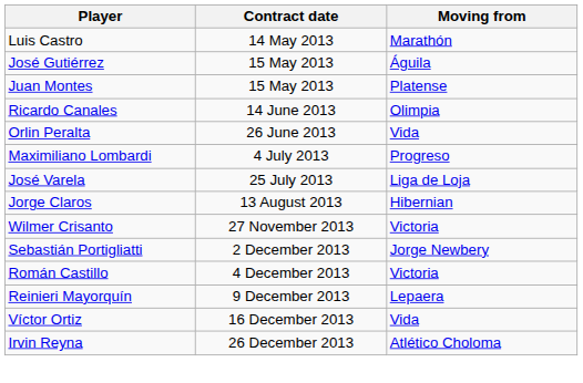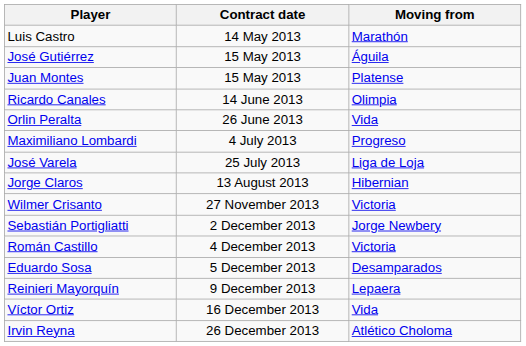 <table class="wikitable">
 <tr>
 <th width="200">Player</th>
 <th width="200">Contract date</th>
 <th width="200">Moving from</th>
 </tr>
 <tr>
 <td> Luis Castro</td>
 <td align="center">14 May 2013</td>
 <td> <a href='#'>Marathón</a></td>
 </tr>
 <tr>
 <td> <a href='#'>José Gutiérrez</a></td>
 <td align="center">15 May 2013</td>
 <td> <a href='#'>Águila</a></td>
 </tr>
 <tr>
 <td> <a href='#'>Juan Montes</a></td>
 <td align="center">15 May 2013</td>
 <td> <a href='#'>Platense</a></td>
 </tr>
 <tr>
 <td> <a href='#'>Ricardo Canales</a></td>
 <td align="center">14 June 2013</td>
 <td> <a href='#'>Olimpia</a></td>
 </tr>
 <tr>
 <td> <a href='#'>Orlin Peralta</a></td>
 <td align="center">26 June 2013</td>
 <td> <a href='#'>Vida</a></td>
 </tr>
 <tr>
 <td> <a href='#'>Maximiliano Lombardi</a></td>
 <td align="center">4 July 2013</td>
 <td> <a href='#'>Progreso</a></td>
 </tr>
 <tr>
 <td> <a href='#'>José Varela</a></td>
 <td align="center">25 July 2013</td>
 <td> <a href='#'>Liga de Loja</a></td>
 </tr>
 <tr>
 <td> <a href='#'>Jorge Claros</a></td>
 <td align="center">13 August 2013</td>
 <td> <a href='#'>Hibernian</a></td>
 </tr>
 <tr>
 <td> <a href='#'>Wilmer Crisanto</a></td>
 <td align="center">27 November 2013</td>
 <td> <a href='#'>Victoria</a></td>
 </tr>
 <tr>
 <td> <a href='#'>Sebastián Portigliatti</a></td>
 <td align="center">2 December 2013</td>
 <td> <a href='#'>Jorge Newbery</a></td>
 </tr>
 <tr>
 <td> <a href='#'>Román Castillo</a></td>
 <td align="center">4 December 2013</td>
 <td> <a href='#'>Victoria</a></td>
 </tr>
 <tr>
+<td> <a href='#'>Eduardo Sosa</a></td>
+<td align="center">5 December 2013</td>
+<td> <a href='#'>Desamparados</a></td>
+</tr>
+<tr>
 <td> <a href='#'>Reinieri Mayorquín</a></td>
 <td align="center">9 December 2013</td>
 <td> <a href='#'>Lepaera</a></td>
 </tr>
 <tr>
 <td> <a href='#'>Víctor Ortiz</a></td>
 <td align="center">16 December 2013</td>
 <td> <a href='#'>Vida</a></td>
 </tr>
 <tr>
 <td> <a href='#'>Irvin Reyna</a></td>
 <td align="center">26 December 2013</td>
 <td> <a href='#'>Atlético Choloma</a></td>
 </tr>
 </table>
